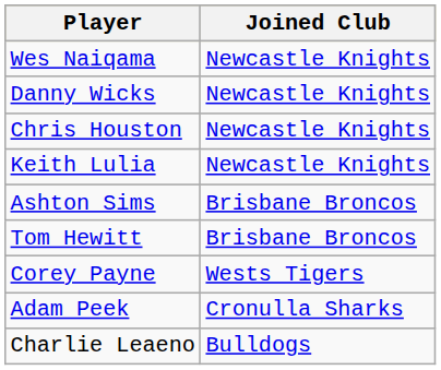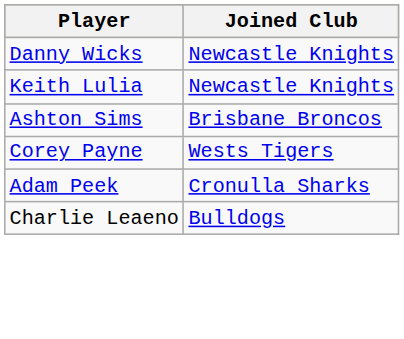 <table class="wikitable">
 <tr bgcolor=#bdb76b>
 <th>Player</th>
 <th>Joined Club</th>
 </tr>
 <tr>
-<td><a href='#'>Wes Naiqama</a></td>
-<td><a href='#'>Newcastle Knights</a></td>
-</tr>
-<tr>
 <td><a href='#'>Danny Wicks</a></td>
-<td><a href='#'>Newcastle Knights</a></td>
-</tr>
-<tr>
-<td><a href='#'>Chris Houston</a></td>
 <td><a href='#'>Newcastle Knights</a></td>
 </tr>
 <tr>
 <td><a href='#'>Keith Lulia</a></td>
 <td><a href='#'>Newcastle Knights</a></td>
 </tr>
 <tr>
 <td><a href='#'>Ashton Sims</a></td>
-<td><a href='#'>Brisbane Broncos</a></td>
-</tr>
-<tr>
-<td><a href='#'>Tom Hewitt</a></td>
 <td><a href='#'>Brisbane Broncos</a></td>
 </tr>
 <tr>
 <td><a href='#'>Corey Payne</a></td>
 <td><a href='#'>Wests Tigers</a></td>
 </tr>
 <tr>
 <td><a href='#'>Adam Peek</a></td>
 <td><a href='#'>Cronulla Sharks</a></td>
 </tr>
 <tr>
 <td>Charlie Leaeno</td>
 <td><a href='#'>Bulldogs</a></td>
 </tr>
 </table>
